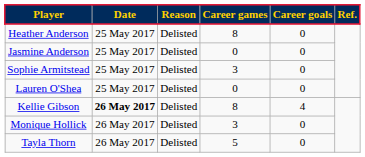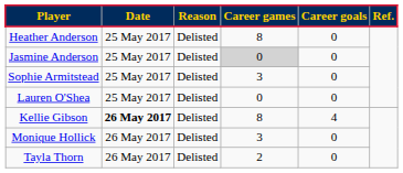 <table class="wikitable" style="font-size:90%; text-align:center;">
 <tr style="background:#002B5C; color: #FFD200; border: solid #E21937 2px;">
 <td><span><strong>Player</strong> </span></td>
 <td><span><strong>Date</strong> </span></td>
 <td><span><strong>Reason</strong></span></td>
 <td><span><strong>Career games</strong></span></td>
 <td><span><strong>Career goals</strong></span></td>
 <td><span><strong>Ref.</strong></span></td>
 </tr>
 <tr>
 <td><a href='#'>Heather Anderson</a></td>
 <td>25 May 2017</td>
 <td>Delisted</td>
 <td>8</td>
 <td>0</td>
 <td rowspan=4></td>
 </tr>
 <tr>
 <td><a href='#'>Jasmine Anderson</a></td>
 <td>25 May 2017</td>
 <td>Delisted</td>
-<td>0</td>
+<td style="background: lightgrey;">0</td>
 <td>0</td>
 </tr>
 <tr>
 <td><a href='#'>Sophie Armitstead</a></td>
 <td>25 May 2017</td>
 <td>Delisted</td>
 <td>3</td>
 <td>0</td>
 </tr>
 <tr>
 <td><a href='#'>Lauren O'Shea</a></td>
 <td>25 May 2017</td>
 <td>Delisted</td>
 <td>0</td>
 <td>0</td>
 </tr>
 <tr>
 <td><a href='#'>Kellie Gibson</a></td>
 <td><strong>26 May 2017</strong></td>
 <td>Delisted</td>
 <td>8</td>
 <td>4</td>
 <td rowspan=3></td>
 </tr>
 <tr>
 <td><a href='#'>Monique Hollick</a></td>
 <td>26 May 2017</td>
 <td>Delisted</td>
 <td>3</td>
 <td>0</td>
 </tr>
 <tr>
 <td><a href='#'>Tayla Thorn</a></td>
 <td>26 May 2017</td>
 <td>Delisted</td>
-<td>5</td>
+<td>2</td>
 <td>0</td>
 </tr>
 </table>
